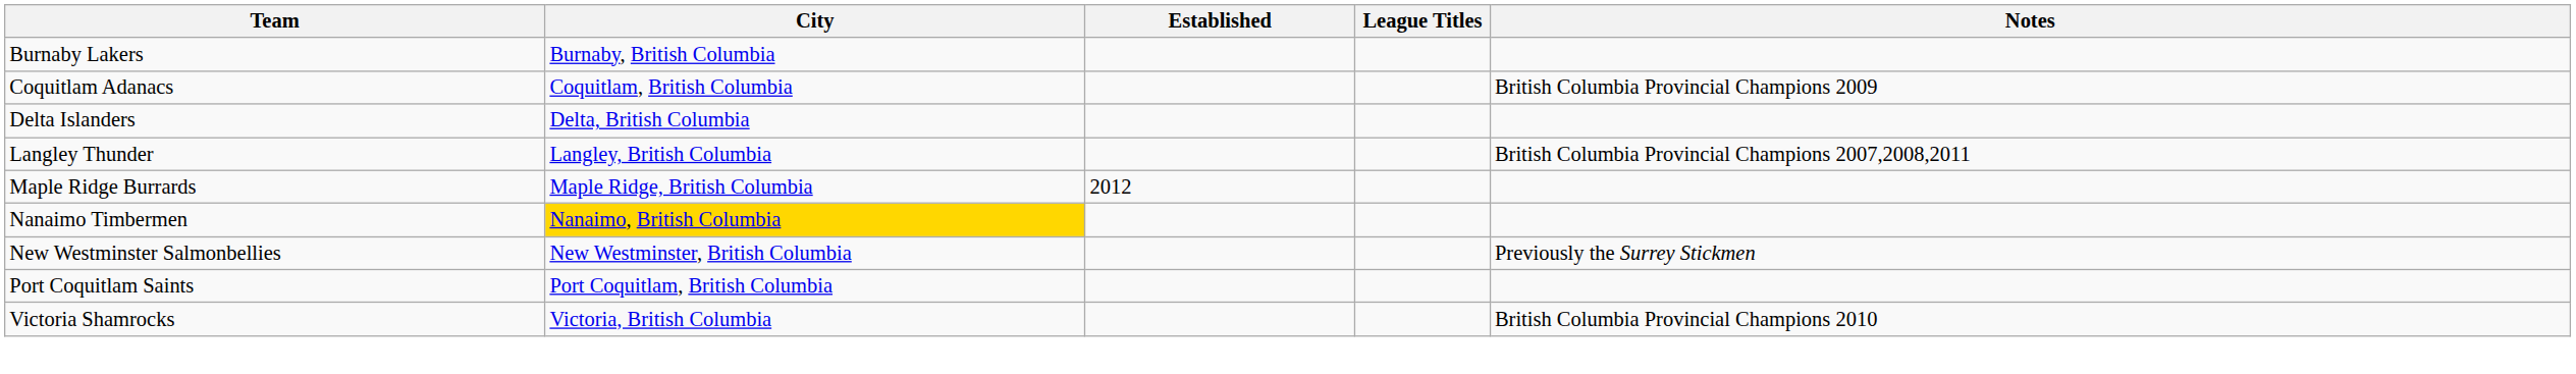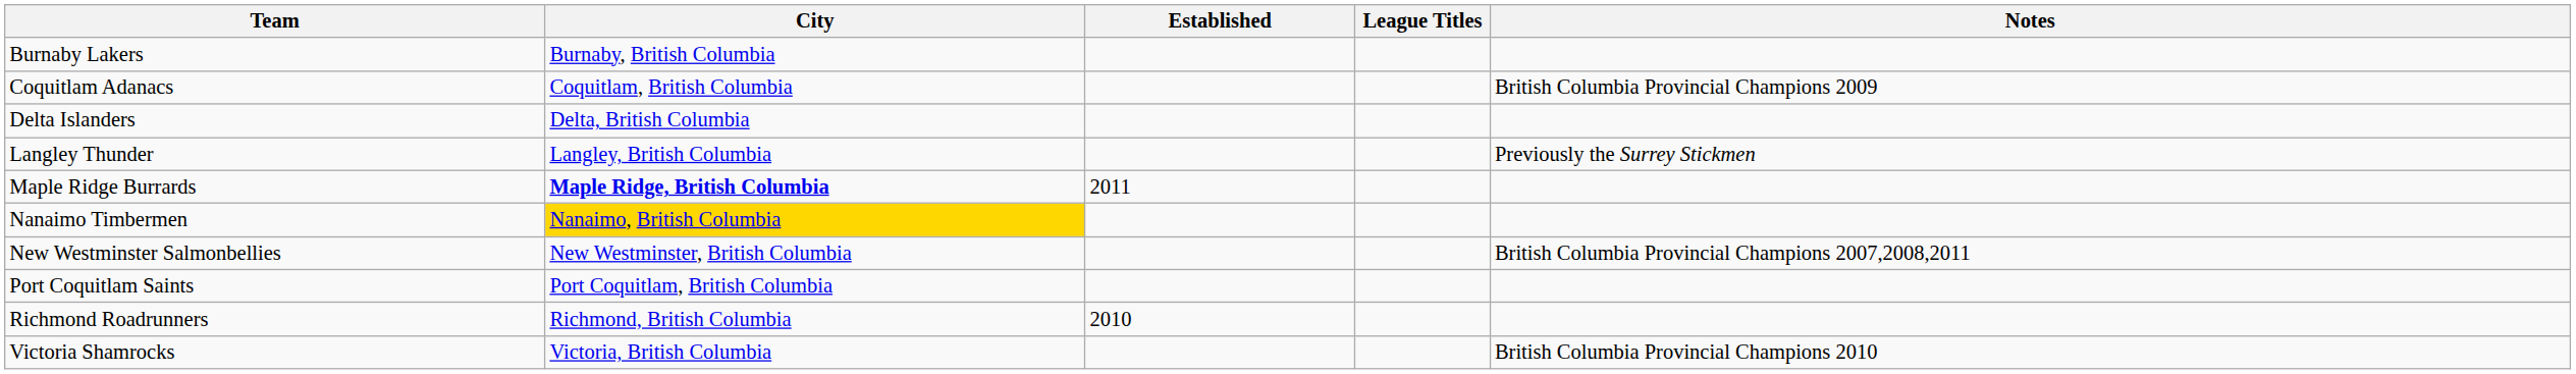 <table class="wikitable sortable">
 <tr>
 <th bgcolor="#DDDDFF" width="20%">Team</th>
 <th bgcolor="#DDDDFF" width="20%">City</th>
 <th bgcolor="#DDDDFF" width="10%">Established</th>
 <th bgcolor="#DDDDFF" width="5%">League Titles</th>
 <th bgcolor="#DDDDFF" width="40%" class="unsortable">Notes</th>
 </tr>
 <tr>
 <td>Burnaby Lakers</td>
 <td><a href='#'>Burnaby</a>, <a href='#'>British Columbia</a></td>
 <td> </td>
 <td></td>
 <td></td>
 </tr>
 <tr>
 <td>Coquitlam Adanacs</td>
 <td><a href='#'>Coquitlam</a>, <a href='#'>British Columbia</a></td>
 <td> </td>
 <td></td>
 <td>British Columbia Provincial Champions 2009</td>
 </tr>
 <tr>
 <td>Delta Islanders</td>
 <td><a href='#'>Delta, British Columbia</a></td>
 <td> </td>
 <td></td>
 <td></td>
 </tr>
 <tr>
 <td>Langley Thunder</td>
 <td><a href='#'>Langley, British Columbia</a></td>
 <td> </td>
 <td></td>
-<td>British Columbia Provincial Champions 2007,2008,2011</td>
+<td>Previously the <em>Surrey Stickmen</em></td>
 </tr>
 <tr>
 <td>Maple Ridge Burrards</td>
-<td><a href='#'>Maple Ridge, British Columbia</a></td>
-<td>2012</td>
+<td><strong><a href='#'>Maple Ridge, British Columbia</a></strong></td>
+<td>2011</td>
 <td></td>
 <td></td>
 </tr>
 <tr>
 <td>Nanaimo Timbermen</td>
 <td style="background: gold;"><a href='#'>Nanaimo</a>, <a href='#'>British Columbia</a></td>
 <td> </td>
 <td></td>
 <td></td>
 </tr>
 <tr>
 <td>New Westminster Salmonbellies</td>
 <td><a href='#'>New Westminster</a>, <a href='#'>British Columbia</a></td>
 <td> </td>
 <td></td>
-<td>Previously the <em>Surrey Stickmen</em></td>
+<td>British Columbia Provincial Champions 2007,2008,2011</td>
 </tr>
 <tr>
 <td>Port Coquitlam Saints</td>
 <td><a href='#'>Port Coquitlam</a>, <a href='#'>British Columbia</a></td>
 <td> </td>
+<td></td>
+<td></td>
+</tr>
+<tr>
+<td>Richmond Roadrunners</td>
+<td><a href='#'>Richmond, British Columbia</a></td>
+<td>2010</td>
 <td></td>
 <td></td>
 </tr>
 <tr>
 <td>Victoria Shamrocks</td>
 <td><a href='#'>Victoria, British Columbia</a></td>
 <td> </td>
 <td></td>
 <td>British Columbia Provincial Champions 2010</td>
 </tr>
 </table>
